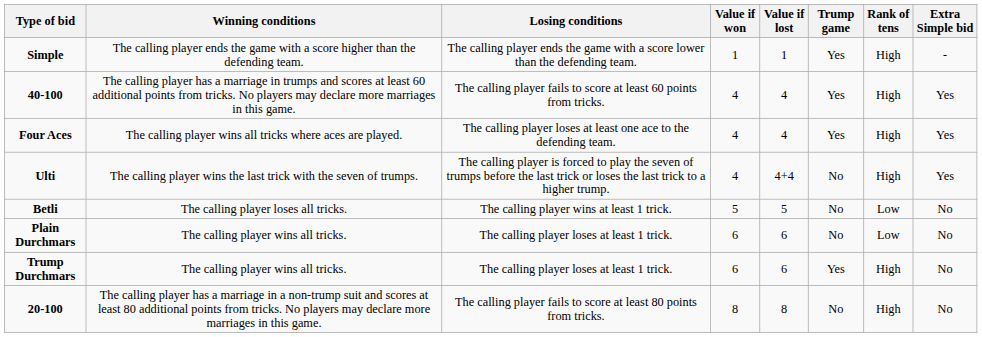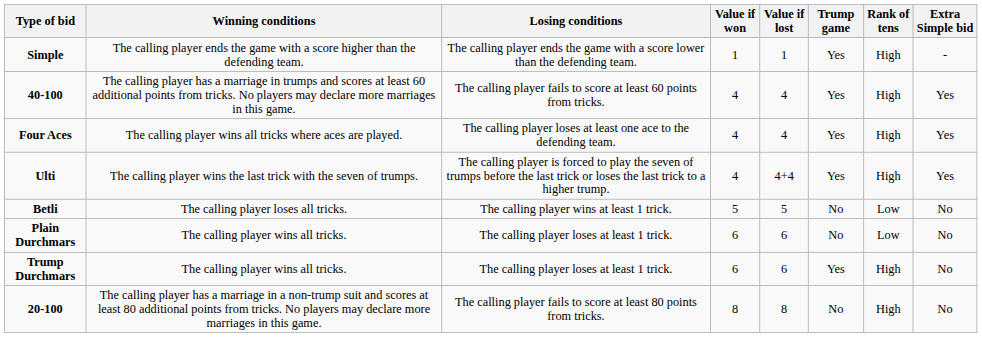 <table class="wikitable" style="width:100%">
 <tr>
 <th>Type of bid</th>
 <th>Winning conditions</th>
 <th>Losing conditions</th>
 <th>Value if won</th>
 <th>Value if lost</th>
 <th>Trump game</th>
 <th>Rank of tens</th>
 <th>Extra Simple bid</th>
 </tr>
 <tr>
 <td align="center"><strong>Simple</strong></td>
 <td align="center">The calling player ends the game with a score higher than the defending team.</td>
 <td align="center">The calling player ends the game with a score lower than the defending team.</td>
 <td align="center">1</td>
 <td align="center">1</td>
 <td align="center">Yes</td>
 <td align="center">High</td>
 <td align="center">-</td>
 </tr>
 <tr>
 <td align="center"><strong>40-100</strong></td>
 <td align="center">The calling player has a marriage in trumps and scores at least 60 additional points from tricks. No players may declare more marriages in this game.</td>
 <td align="center">The calling player fails to score at least 60 points from tricks.</td>
 <td align="center">4</td>
 <td align="center">4</td>
 <td align="center">Yes</td>
 <td align="center">High</td>
 <td align="center">Yes</td>
 </tr>
 <tr>
 <td align="center"><strong>Four Aces</strong></td>
 <td align="center">The calling player wins all tricks where aces are played.</td>
 <td align="center">The calling player loses at least one ace to the defending team.</td>
 <td align="center">4</td>
 <td align="center">4</td>
 <td align="center">Yes</td>
 <td align="center">High</td>
 <td align="center">Yes</td>
 </tr>
 <tr>
 <td align="center"><strong>Ulti</strong></td>
 <td align="center">The calling player wins the last trick with the seven of trumps.</td>
 <td align="center">The calling player is forced to play the seven of trumps before the last trick or loses the last trick to a higher trump.</td>
 <td align="center">4</td>
 <td align="center">4+4</td>
-<td align="center">No</td>
+<td align="center">Yes</td>
 <td align="center">High</td>
 <td align="center">Yes</td>
 </tr>
 <tr>
 <td align="center"><strong>Betli</strong></td>
 <td align="center">The calling player loses all tricks.</td>
 <td align="center">The calling player wins at least 1 trick.</td>
 <td align="center">5</td>
 <td align="center">5</td>
 <td align="center">No</td>
 <td align="center">Low</td>
 <td align="center">No</td>
 </tr>
 <tr>
 <td align="center"><strong>Plain Durchmars</strong></td>
 <td align="center">The calling player wins all tricks.</td>
 <td align="center">The calling player loses at least 1 trick.</td>
 <td align="center">6</td>
 <td align="center">6</td>
 <td align="center">No</td>
 <td align="center">Low</td>
 <td align="center">No</td>
 </tr>
 <tr>
 <td align="center"><strong>Trump Durchmars</strong></td>
 <td align="center">The calling player wins all tricks.</td>
 <td align="center">The calling player loses at least 1 trick.</td>
 <td align="center">6</td>
 <td align="center">6</td>
 <td align="center">Yes</td>
 <td align="center">High</td>
 <td align="center">No</td>
 </tr>
 <tr>
 <td align="center"><strong>20-100</strong></td>
 <td align="center">The calling player has a marriage in a non-trump suit and scores at least 80 additional points from tricks. No players may declare more marriages in this game.</td>
 <td align="center">The calling player fails to score at least 80 points from tricks.</td>
 <td align="center">8</td>
 <td align="center">8</td>
 <td align="center">No</td>
 <td align="center">High</td>
 <td align="center">No</td>
 </tr>
 </table>
